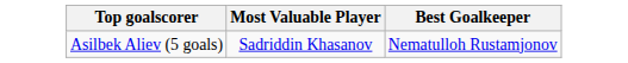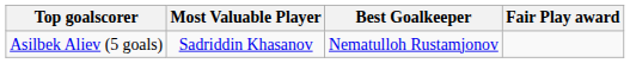 <table class="wikitable" style="text-align: center; margin: 0 auto;">
 <tr>
 <th>Top goalscorer</th>
 <th>Most Valuable Player</th>
 <th>Best Goalkeeper</th>
+<th>Fair Play award</th>
 </tr>
 <tr>
 <td> <a href='#'>Asilbek Aliev</a> (5 goals)</td>
 <td> <a href='#'>Sadriddin Khasanov</a></td>
 <td> <a href='#'>Nematulloh Rustamjonov</a></td>
+<td></td>
 </tr>
 </table>
